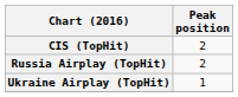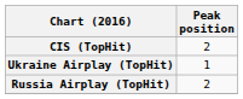 <table class="wikitable sortable plainrowheaders" style="text-align:center">
 <tr>
 <th scope="col">Chart (2016)</th>
 <th scope="col">Peak<br>position</th>
 </tr>
 <tr>
 <th scope="row">CIS (TopHit)</th>
 <td>2</td>
 </tr>
 <tr>
+<th scope="row">Ukraine Airplay (TopHit)</th>
+<td>1</td>
+</tr>
+<tr>
 <th scope="row">Russia Airplay (TopHit)</th>
 <td>2</td>
 </tr>
 <tr>
-<th scope="row">Ukraine Airplay (TopHit)</th>
-<td>1</td>
-</tr>
-<tr>
 </tr>
 </table>
